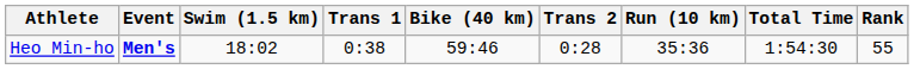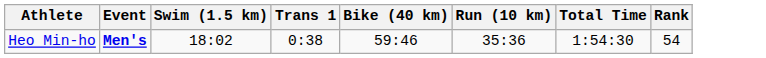 <table class="wikitable" style="font-size:90%">
 <tr>
 <th>Athlete</th>
 <th>Event</th>
 <th>Swim (1.5 km)</th>
 <th>Trans 1</th>
 <th>Bike (40 km)</th>
-<th>Trans 2</th>
 <th>Run (10 km)</th>
 <th>Total Time</th>
 <th>Rank</th>
 </tr>
 <tr align=center>
 <td align=left><a href='#'>Heo Min-ho</a></td>
 <td align=left><strong><a href='#'>Men's</a></strong></td>
 <td>18:02</td>
 <td>0:38</td>
 <td>59:46</td>
-<td>0:28</td>
 <td>35:36</td>
 <td>1:54:30</td>
-<td>55</td>
+<td>54</td>
 </tr>
 </table>
